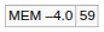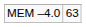 <table class="wikitable">
 <tr align="center">
 </tr>
 <tr align="center">
 <td>MEM –4.0</td>
-<td>59</td>
+<td>63</td>
 </tr>
 </table>
